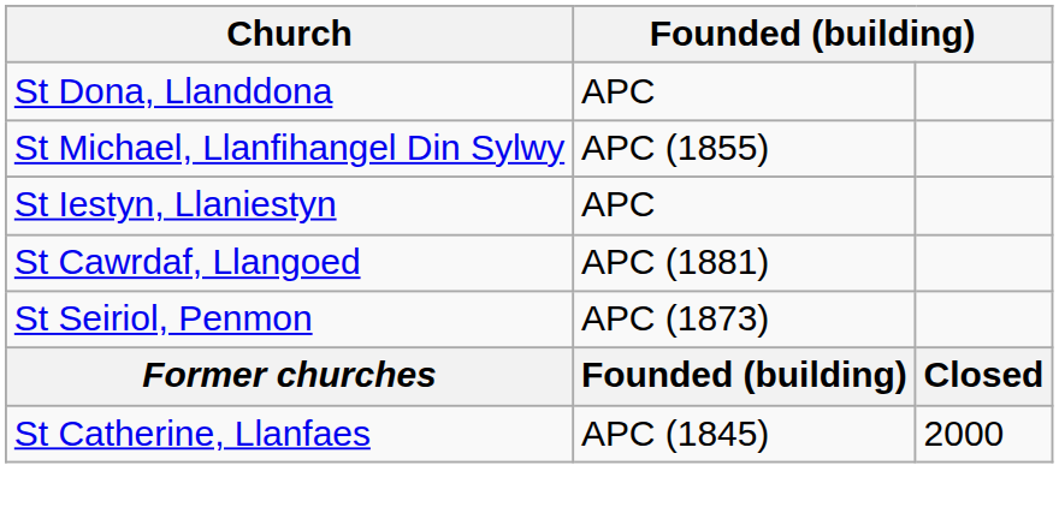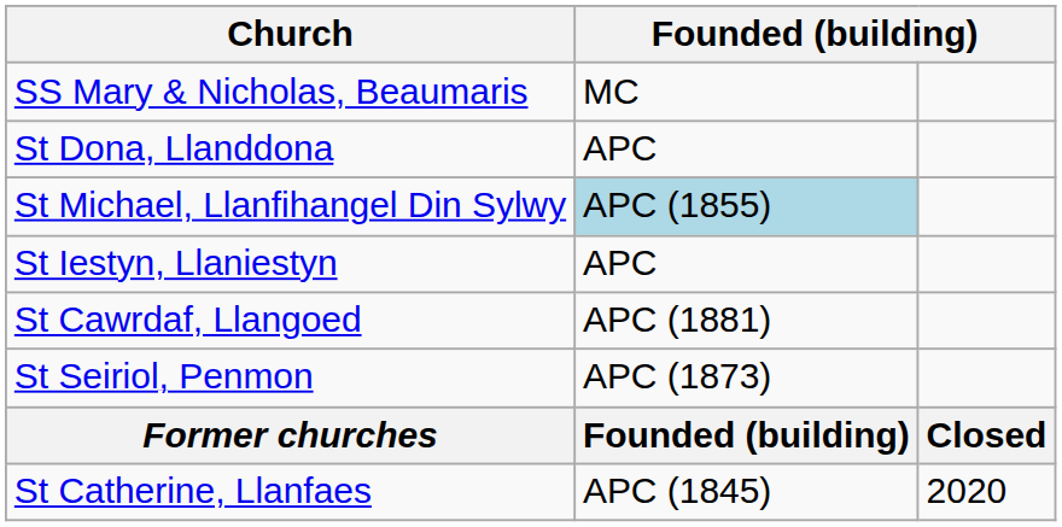 <table class="wikitable">
 <tr>
 <th>Church</th>
 <th colspan="2">Founded (building)</th>
+</tr>
+<tr>
+<td><a href='#'>SS Mary & Nicholas, Beaumaris</a></td>
+<td>MC</td>
+<td></td>
 </tr>
 <tr>
 <td><a href='#'>St Dona, Llanddona</a></td>
 <td>APC</td>
 <td></td>
 </tr>
 <tr>
 <td><a href='#'>St Michael, Llanfihangel Din Sylwy</a></td>
-<td>APC (1855)</td>
+<td style="background: lightblue;">APC (1855)</td>
 <td></td>
 </tr>
 <tr>
 <td><a href='#'>St Iestyn, Llaniestyn</a></td>
 <td>APC</td>
 <td></td>
 </tr>
 <tr>
 <td><a href='#'>St Cawrdaf, Llangoed</a></td>
 <td>APC (1881)</td>
 <td></td>
 </tr>
 <tr>
 <td><a href='#'>St Seiriol, Penmon</a></td>
 <td>APC (1873)</td>
 <td></td>
 </tr>
 <tr>
 <th><em>Former churches</em></th>
 <th>Founded (building)</th>
 <th>Closed</th>
 </tr>
 <tr>
 <td><a href='#'>St Catherine, Llanfaes</a></td>
 <td>APC (1845)</td>
-<td>2000</td>
+<td>2020</td>
 </tr>
 </table>
